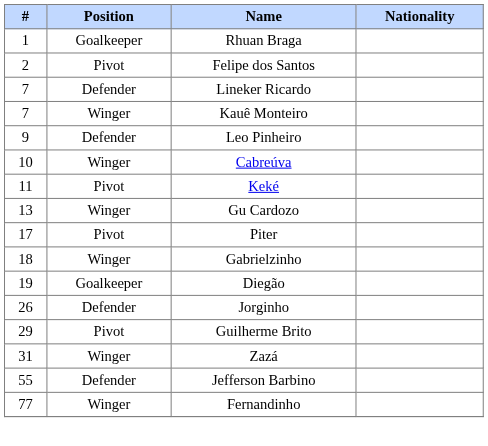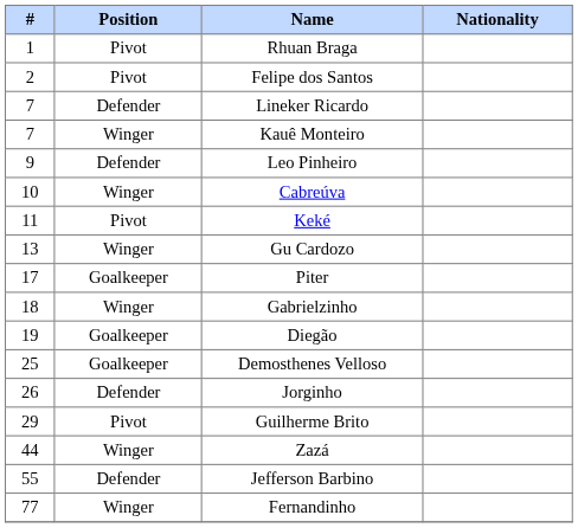 <table border=1 style="border-collapse:collapse; font-size:90%;" cellpadding=3 cellspacing=0 width=30%>
 <tr bgcolor=#C1D8FF>
 <th width=2%>#</th>
 <th width=5%>Position</th>
 <th width=10%>Name</th>
 <th width=5%>Nationality</th>
 </tr>
 <tr align=center>
 <td>1</td>
-<td>Goalkeeper</td>
+<td>Pivot</td>
 <td>Rhuan Braga</td>
 <td></td>
 </tr>
 <tr align=center>
 <td>2</td>
 <td>Pivot</td>
 <td>Felipe dos Santos</td>
 <td></td>
 </tr>
 <tr align=center>
 <td>7</td>
 <td>Defender</td>
 <td>Lineker Ricardo</td>
 <td></td>
 </tr>
 <tr align=center>
 <td>7</td>
 <td>Winger</td>
 <td>Kauê Monteiro</td>
 <td></td>
 </tr>
 <tr align=center>
 <td>9</td>
 <td>Defender</td>
 <td>Leo Pinheiro</td>
 <td></td>
 </tr>
 <tr align=center>
 <td>10</td>
 <td>Winger</td>
 <td><a href='#'>Cabreúva</a></td>
 <td></td>
 </tr>
 <tr align=center>
 <td>11</td>
 <td>Pivot</td>
 <td><a href='#'>Keké</a></td>
 <td></td>
 </tr>
 <tr align=center>
 <td>13</td>
 <td>Winger</td>
 <td>Gu Cardozo</td>
 <td></td>
 </tr>
 <tr align=center>
 <td>17</td>
-<td>Pivot</td>
+<td>Goalkeeper</td>
 <td>Piter</td>
 <td></td>
 </tr>
 <tr align=center>
 <td>18</td>
 <td>Winger</td>
 <td>Gabrielzinho</td>
 <td></td>
 </tr>
 <tr align=center>
 <td>19</td>
 <td>Goalkeeper</td>
 <td>Diegão</td>
 <td></td>
 </tr>
 <tr align=center>
+<td>25</td>
+<td>Goalkeeper</td>
+<td>Demosthenes Velloso</td>
+<td></td>
+</tr>
+<tr align=center>
 <td>26</td>
 <td>Defender</td>
 <td>Jorginho</td>
 <td></td>
 </tr>
 <tr align=center>
 <td>29</td>
 <td>Pivot</td>
 <td>Guilherme Brito</td>
 <td></td>
 </tr>
 <tr align=center>
-<td>31</td>
+<td>44</td>
 <td>Winger</td>
 <td>Zazá</td>
 <td></td>
 </tr>
 <tr align=center>
 <td>55</td>
 <td>Defender</td>
 <td>Jefferson Barbino</td>
 <td></td>
 </tr>
 <tr align=center>
 <td>77</td>
 <td>Winger</td>
 <td>Fernandinho</td>
 <td></td>
 </tr>
 <tr align=center>
 </tr>
 </table>
